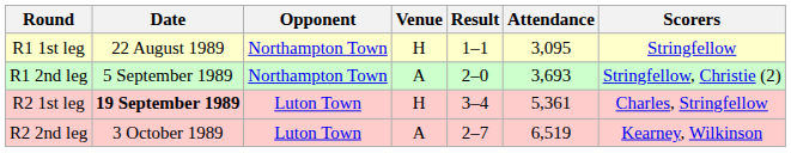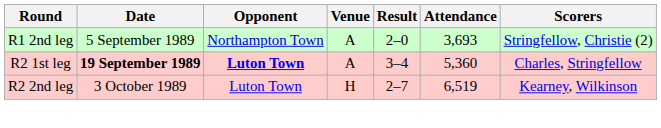 <table class="wikitable" style="font-size:100%; text-align:center">
 <tr>
 <th>Round</th>
 <th>Date</th>
 <th>Opponent</th>
 <th>Venue</th>
 <th>Result</th>
 <th>Attendance</th>
 <th>Scorers</th>
-</tr>
-<tr style="background-color: #FFFFCC;">
-<td>R1 1st leg</td>
-<td>22 August 1989</td>
-<td><a href='#'>Northampton Town</a></td>
-<td>H</td>
-<td>1–1</td>
-<td>3,095</td>
-<td><a href='#'>Stringfellow</a></td>
 </tr>
 <tr style="background-color: #CCFFCC;">
 <td>R1 2nd leg</td>
 <td>5 September 1989</td>
 <td><a href='#'>Northampton Town</a></td>
 <td>A</td>
 <td>2–0</td>
 <td>3,693</td>
 <td><a href='#'>Stringfellow</a>, <a href='#'>Christie</a> (2)</td>
 </tr>
 <tr style="background-color: #FFCCCC;">
 <td>R2 1st leg</td>
 <td><strong>19 September 1989</strong></td>
-<td><a href='#'>Luton Town</a></td>
-<td>H</td>
+<td><strong><a href='#'>Luton Town</a></strong></td>
+<td>A</td>
 <td>3–4</td>
-<td>5,361</td>
+<td>5,360</td>
 <td><a href='#'>Charles</a>, <a href='#'>Stringfellow</a></td>
 </tr>
 <tr style="background-color: #FFCCCC;">
 <td>R2 2nd leg</td>
 <td>3 October 1989</td>
 <td><a href='#'>Luton Town</a></td>
-<td>A</td>
+<td>H</td>
 <td>2–7</td>
 <td>6,519</td>
 <td><a href='#'>Kearney</a>, <a href='#'>Wilkinson</a></td>
 </tr>
 </table>
